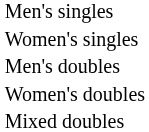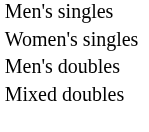 <table>
 <tr>
 <td>Men's singles</td>
 <td></td>
 <td></td>
 <td></td>
 </tr>
 <tr>
 <td>Women's singles</td>
 <td></td>
 <td></td>
 <td></td>
 </tr>
 <tr>
 <td>Men's doubles</td>
 <td nowrap></td>
 <td nowrap></td>
 <td></td>
 </tr>
 <tr>
-<td>Women's doubles</td>
-<td></td>
-<td nowrap></td>
-<td></td>
-</tr>
-<tr>
 <td>Mixed doubles</td>
 <td></td>
 <td></td>
 <td nowrap></td>
 </tr>
 </table>
